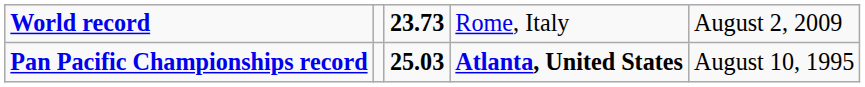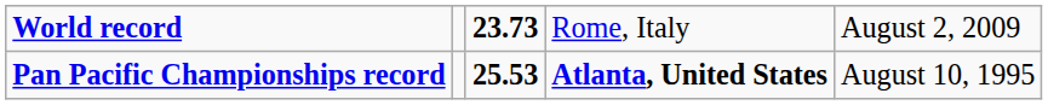 <table class="wikitable">
 <tr>
 <td><strong><a href='#'>World record</a></strong></td>
 <td></td>
 <td><strong>23.73</strong></td>
 <td><a href='#'>Rome</a>, Italy</td>
 <td>August 2, 2009</td>
 </tr>
 <tr>
 <td><strong><a href='#'>Pan Pacific Championships record</a></strong></td>
 <td></td>
-<td><strong>25.03</strong></td>
+<td><strong>25.53</strong></td>
 <td><strong><a href='#'>Atlanta</a>, United States</strong></td>
 <td>August 10, 1995</td>
 </tr>
 </table>
